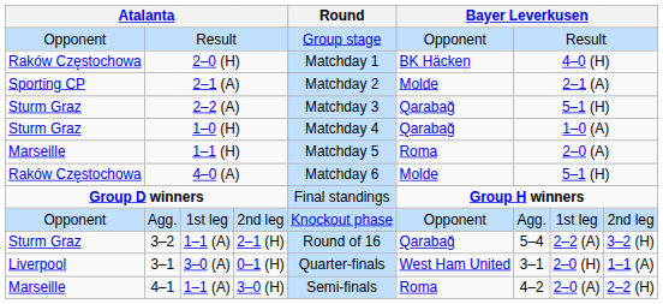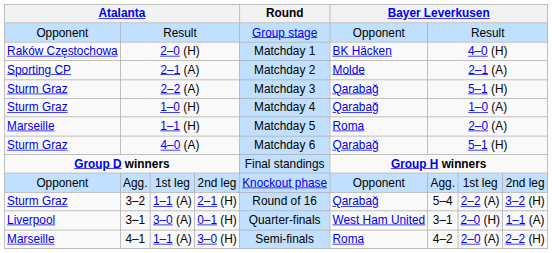 <table class="wikitable" style="text-align:center">
 <tr>
 <th colspan="4"> <a href='#'>Atalanta</a></th>
 <th>Round</th>
 <th colspan="4"> <a href='#'>Bayer Leverkusen</a></th>
 </tr>
 <tr style="background:#C1E0FF">
 <td>Opponent</td>
 <td colspan="3">Result</td>
 <td><a href='#'>Group stage</a></td>
 <td>Opponent</td>
 <td colspan="3">Result</td>
 </tr>
 <tr>
 <td style="text-align:left"> <a href='#'>Raków Częstochowa</a></td>
 <td colspan="3"><a href='#'>2–0</a> (H)</td>
 <td style="background:#C1E0FF">Matchday 1</td>
 <td style="text-align:left"> <a href='#'>BK Häcken</a></td>
 <td colspan="3"><a href='#'>4–0</a> (H)</td>
 </tr>
 <tr>
 <td style="text-align:left"> <a href='#'>Sporting CP</a></td>
 <td colspan="3"><a href='#'>2–1</a> (A)</td>
 <td style="background:#C1E0FF">Matchday 2</td>
 <td style="text-align:left"> <a href='#'>Molde</a></td>
 <td colspan="3"><a href='#'>2–1</a> (A)</td>
 </tr>
 <tr>
 <td style="text-align:left"> <a href='#'>Sturm Graz</a></td>
 <td colspan="3"><a href='#'>2–2</a> (A)</td>
 <td style="background:#C1E0FF">Matchday 3</td>
 <td style="text-align:left"> <a href='#'>Qarabağ</a></td>
 <td colspan="3"><a href='#'>5–1</a> (H)</td>
 </tr>
 <tr>
 <td style="text-align:left"> <a href='#'>Sturm Graz</a></td>
 <td colspan="3"><a href='#'>1–0</a> (H)</td>
 <td style="background:#C1E0FF">Matchday 4</td>
 <td style="text-align:left"> <a href='#'>Qarabağ</a></td>
 <td colspan="3"><a href='#'>1–0</a> (A)</td>
 </tr>
 <tr>
 <td style="text-align:left"> <a href='#'>Marseille</a></td>
 <td colspan="3"><a href='#'>1–1</a> (H)</td>
 <td style="background:#C1E0FF">Matchday 5</td>
 <td style="text-align:left"> <a href='#'>Roma</a></td>
 <td colspan="3"><a href='#'>2–0</a> (A)</td>
 </tr>
 <tr>
-<td style="text-align:left"> <a href='#'>Raków Częstochowa</a></td>
+<td style="text-align:left"> <a href='#'>Sturm Graz</a></td>
 <td colspan="3"><a href='#'>4–0</a> (A)</td>
 <td style="background:#C1E0FF">Matchday 6</td>
-<td style="text-align:left"> <a href='#'>Molde</a></td>
+<td style="text-align:left"> <a href='#'>Qarabağ</a></td>
 <td colspan="3"><a href='#'>5–1</a> (H)</td>
 </tr>
 <tr>
 <td colspan="4" style="vertical-align:top"><strong><a href='#'>Group D</a> winners</strong><br><div></div></td>
 <td style="background:#C1E0FF">Final standings</td>
 <td colspan="4" style="vertical-align:top"><strong><a href='#'>Group H</a> winners</strong><br><div></div></td>
 </tr>
 <tr style="background:#C1E0FF">
 <td>Opponent</td>
 <td>Agg.</td>
 <td>1st leg</td>
 <td>2nd leg</td>
 <td><a href='#'>Knockout phase</a></td>
 <td>Opponent</td>
 <td>Agg.</td>
 <td>1st leg</td>
 <td>2nd leg</td>
 </tr>
 <tr>
 <td style="text-align:left"> <a href='#'>Sturm Graz</a></td>
 <td>3–2</td>
 <td><a href='#'>1–1</a> (A)</td>
 <td><a href='#'>2–1</a> (H)</td>
 <td style="background:#C1E0FF">Round of 16</td>
 <td style="text-align:left"> <a href='#'>Qarabağ</a></td>
 <td>5–4</td>
 <td><a href='#'>2–2</a> (A)</td>
 <td><a href='#'>3–2</a> (H)</td>
 </tr>
 <tr>
 <td style="text-align:left"> <a href='#'>Liverpool</a></td>
 <td>3–1</td>
 <td><a href='#'>3–0</a> (A)</td>
 <td><a href='#'>0–1</a> (H)</td>
 <td style="background:#C1E0FF">Quarter-finals</td>
 <td style="text-align:left"> <a href='#'>West Ham United</a></td>
 <td>3–1</td>
 <td><a href='#'>2–0</a> (H)</td>
 <td><a href='#'>1–1</a> (A)</td>
 </tr>
 <tr>
 <td style="text-align:left"> <a href='#'>Marseille</a></td>
 <td>4–1</td>
 <td><a href='#'>1–1</a> (A)</td>
 <td><a href='#'>3–0</a> (H)</td>
 <td style="background:#C1E0FF">Semi-finals</td>
 <td style="text-align:left"> <a href='#'>Roma</a></td>
 <td>4–2</td>
 <td><a href='#'>2–0</a> (A)</td>
 <td><a href='#'>2–2</a> (H)</td>
 </tr>
 </table>
